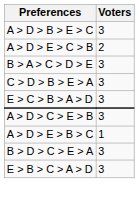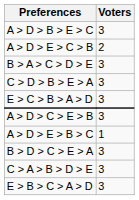 <table class="wikitable">
 <tr>
 <th>Preferences</th>
 <th>Voters</th>
 </tr>
 <tr>
 <td>A > D > B > E > C</td>
 <td>3</td>
 </tr>
 <tr>
 <td>A > D > E > C > B</td>
 <td>2</td>
 </tr>
 <tr>
 <td>B > A > C > D > E</td>
 <td>3</td>
 </tr>
 <tr>
 <td>C > D > B > E > A</td>
 <td>3</td>
 </tr>
 <tr>
 <td>E > C > B > A > D</td>
 <td>3</td>
 </tr>
 <tr style="border-top: 2px black solid">
 <td>A > D > C > E > B</td>
 <td>3</td>
 </tr>
 <tr>
 <td>A > D > E > B > C</td>
 <td>1</td>
 </tr>
 <tr>
 <td>B > D > C > E > A</td>
 <td>3</td>
 </tr>
 <tr>
+<td>C > A > B > D > E</td>
+<td>3</td>
+</tr>
+<tr>
 <td>E > B > C > A > D</td>
 <td>3</td>
 </tr>
 </table>
